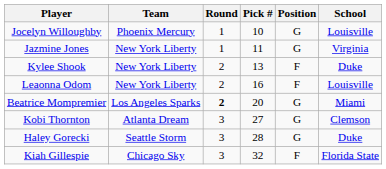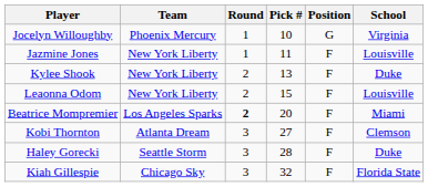 <table class="wikitable" style="text-align:center;">
 <tr>
 <th>Player</th>
 <th>Team</th>
 <th>Round</th>
 <th>Pick #</th>
 <th>Position</th>
 <th>School</th>
 </tr>
 <tr>
 <td><a href='#'>Jocelyn Willoughby</a></td>
 <td><a href='#'>Phoenix Mercury</a></td>
 <td>1</td>
 <td>10</td>
 <td>G</td>
-<td><a href='#'>Louisville</a></td>
+<td><a href='#'>Virginia</a></td>
 </tr>
 <tr>
 <td><a href='#'>Jazmine Jones</a></td>
 <td><a href='#'>New York Liberty</a></td>
 <td>1</td>
 <td>11</td>
-<td>G</td>
-<td><a href='#'>Virginia</a></td>
+<td>F</td>
+<td><a href='#'>Louisville</a></td>
 </tr>
 <tr>
 <td><a href='#'>Kylee Shook</a></td>
 <td><a href='#'>New York Liberty</a></td>
 <td>2</td>
 <td>13</td>
 <td>F</td>
 <td><a href='#'>Duke</a></td>
 </tr>
 <tr>
 <td><a href='#'>Leaonna Odom</a></td>
 <td><a href='#'>New York Liberty</a></td>
 <td>2</td>
-<td>16</td>
+<td>15</td>
 <td>F</td>
 <td><a href='#'>Louisville</a></td>
 </tr>
 <tr>
 <td><a href='#'>Beatrice Mompremier</a></td>
 <td><a href='#'>Los Angeles Sparks</a></td>
 <td><strong>2</strong></td>
 <td>20</td>
-<td>G</td>
+<td>F</td>
 <td><a href='#'>Miami</a></td>
 </tr>
 <tr>
 <td><a href='#'>Kobi Thornton</a></td>
 <td><a href='#'>Atlanta Dream</a></td>
 <td>3</td>
 <td>27</td>
-<td>G</td>
+<td>F</td>
 <td><a href='#'>Clemson</a></td>
 </tr>
 <tr>
 <td><a href='#'>Haley Gorecki</a></td>
 <td><a href='#'>Seattle Storm</a></td>
 <td>3</td>
 <td>28</td>
-<td>G</td>
+<td>F</td>
 <td><a href='#'>Duke</a></td>
 </tr>
 <tr>
 <td><a href='#'>Kiah Gillespie</a></td>
 <td><a href='#'>Chicago Sky</a></td>
 <td>3</td>
 <td>32</td>
 <td>F</td>
 <td><a href='#'>Florida State</a></td>
 </tr>
 </table>
